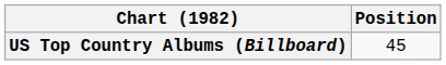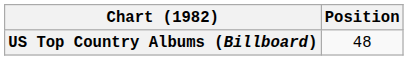 <table class="wikitable plainrowheaders" style="text-align:center">
 <tr>
 <th scope="col">Chart (1982)</th>
 <th scope="col">Position</th>
 </tr>
 <tr>
 <th scope="row">US Top Country Albums (<em>Billboard</em>)</th>
-<td>45</td>
+<td>48</td>
 </tr>
 </table>
